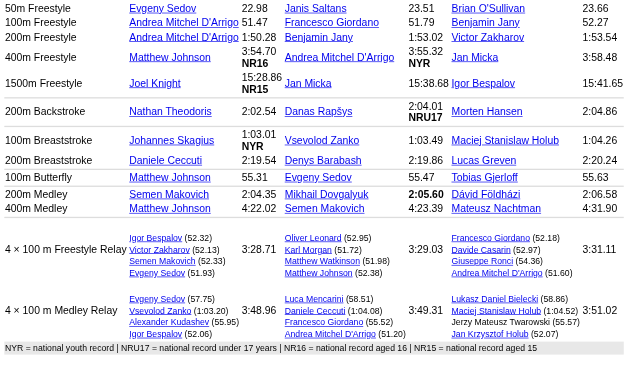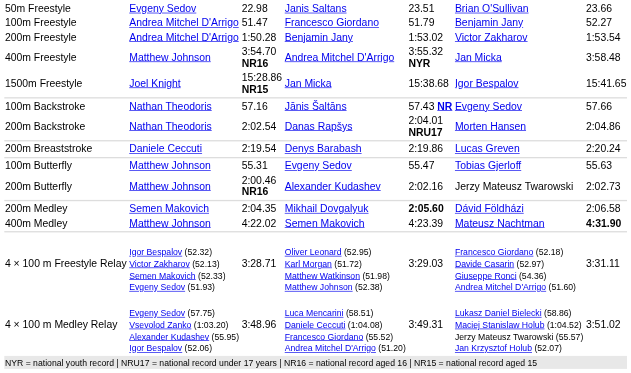 <table>
 <tr>
 <td>50m Freestyle</td>
 <td><a href='#'>Evgeny Sedov</a> <br> </td>
 <td>22.98</td>
 <td><a href='#'>Janis Saltans</a> <br> </td>
 <td>23.51</td>
 <td><a href='#'>Brian O'Sullivan</a> <br> </td>
 <td>23.66</td>
 </tr>
 <tr>
 <td>100m Freestyle</td>
 <td><a href='#'>Andrea Mitchel D'Arrigo</a><br> </td>
 <td>51.47</td>
 <td><a href='#'>Francesco Giordano</a><br> </td>
 <td>51.79</td>
 <td><a href='#'>Benjamin Jany</a><br> </td>
 <td>52.27</td>
 </tr>
 <tr>
 <td>200m Freestyle</td>
 <td><a href='#'>Andrea Mitchel D'Arrigo</a><br> </td>
 <td>1:50.28</td>
 <td><a href='#'>Benjamin Jany</a><br> </td>
 <td>1:53.02</td>
 <td><a href='#'>Victor Zakharov</a><br> </td>
 <td>1:53.54</td>
 </tr>
 <tr>
 <td>400m Freestyle</td>
 <td><a href='#'>Matthew Johnson</a><br> </td>
 <td>3:54.70 <br><strong>NR16</strong></td>
 <td><a href='#'>Andrea Mitchel D'Arrigo</a><br> </td>
 <td>3:55.32 <br> <strong>NYR</strong></td>
 <td><a href='#'>Jan Micka</a><br> </td>
 <td>3:58.48</td>
 </tr>
 <tr>
 <td>1500m Freestyle</td>
 <td><a href='#'>Joel Knight</a> <br> </td>
 <td>15:28.86<br><strong>NR15</strong></td>
 <td><a href='#'>Jan Micka</a> <br> </td>
 <td>15:38.68</td>
 <td><a href='#'>Igor Bespalov</a> <br> </td>
 <td>15:41.65</td>
 </tr>
 <tr bgcolor=#DDDDDD>
 <td colspan=7></td>
 </tr>
 <tr>
+<td>100m Backstroke</td>
+<td><a href='#'>Nathan Theodoris</a><br> </td>
+<td>57.16</td>
+<td><a href='#'>Jānis Šaltāns</a><br> </td>
+<td>57.43 <strong><a href='#'>NR</a></strong></td>
+<td><a href='#'>Evgeny Sedov</a><br> </td>
+<td>57.66</td>
+</tr>
+<tr>
 <td>200m Backstroke</td>
 <td><a href='#'>Nathan Theodoris</a><br> </td>
 <td>2:02.54</td>
 <td><a href='#'>Danas Rapšys</a><br> </td>
 <td>2:04.01 <br> <strong>NRU17</strong></td>
 <td><a href='#'>Morten Hansen</a><br> </td>
 <td>2:04.86</td>
 </tr>
 <tr bgcolor=#DDDDDD>
 <td colspan=7></td>
-</tr>
-<tr>
-<td>100m Breaststroke</td>
-<td><a href='#'>Johannes Skagius</a> <br> </td>
-<td>1:03.01<br> <strong>NYR</strong></td>
-<td><a href='#'>Vsevolod Zanko</a> <br> </td>
-<td>1:03.49</td>
-<td><a href='#'>Maciej Stanislaw Holub</a> <br> </td>
-<td>1:04.26</td>
 </tr>
 <tr>
 <td>200m Breaststroke</td>
 <td><a href='#'>Daniele Ceccuti</a><br> </td>
 <td>2:19.54</td>
 <td><a href='#'>Denys Barabash</a><br> </td>
 <td>2:19.86</td>
 <td><a href='#'>Lucas Greven</a><br> </td>
 <td>2:20.24</td>
 </tr>
 <tr bgcolor=#DDDDDD>
 <td colspan=7></td>
 </tr>
 <tr>
 <td>100m Butterfly</td>
 <td><a href='#'>Matthew Johnson</a><br> </td>
 <td>55.31</td>
 <td><a href='#'>Evgeny Sedov</a><br> </td>
 <td>55.47</td>
 <td><a href='#'>Tobias Gjerloff</a><br> </td>
 <td>55.63</td>
 </tr>
+<tr>
+<td>200m Butterfly</td>
+<td><a href='#'>Matthew Johnson</a> <br> </td>
+<td>2:00.46<br><strong>NR16</strong></td>
+<td><a href='#'>Alexander Kudashev</a> <br> </td>
+<td>2:02.16</td>
+<td>Jerzy Mateusz Twarowski <br> </td>
+<td>2:02.73</td>
+</tr>
 <tr bgcolor=#DDDDDD>
 <td colspan=7></td>
 </tr>
 <tr>
 <td>200m Medley</td>
 <td><a href='#'>Semen Makovich</a><br> </td>
 <td>2:04.35</td>
 <td><a href='#'>Mikhail Dovgalyuk</a><br> </td>
 <td><strong>2:05.60</strong></td>
 <td><a href='#'>Dávid Földházi</a><br> </td>
 <td>2:06.58</td>
 </tr>
 <tr>
 <td>400m Medley</td>
 <td><a href='#'>Matthew Johnson</a><br> </td>
 <td>4:22.02</td>
 <td><a href='#'>Semen Makovich</a><br> </td>
 <td>4:23.39</td>
 <td><a href='#'>Mateusz Nachtman</a><br> </td>
-<td>4:31.90</td>
+<td><strong>4:31.90</strong></td>
 </tr>
 <tr bgcolor=#DDDDDD>
 <td colspan=7></td>
 </tr>
 <tr>
 <td>4 × 100 m Freestyle Relay</td>
 <td> <br><small> <a href='#'>Igor Bespalov</a> (52.32)<br><a href='#'>Victor Zakharov</a> (52.13) <br> <a href='#'>Semen Makovich</a> (52.33)<br><a href='#'>Evgeny Sedov</a> (51.93)</small></td>
 <td>3:28.71</td>
 <td> <br><small> <a href='#'>Oliver Leonard</a> (52.95)<br><a href='#'>Karl Morgan</a> (51.72)<br> <a href='#'>Matthew Watkinson</a> (51.98)<br><a href='#'>Matthew Johnson</a> (52.38)</small></td>
 <td>3:29.03</td>
 <td> <br><small> <a href='#'>Francesco Giordano</a> (52.18)<br><a href='#'>Davide Casarin</a> (52.97)<br> <a href='#'>Giuseppe Ronci</a> (54.36)<br><a href='#'>Andrea Mitchel D'Arrigo</a> (51.60)</small></td>
 <td>3:31.11</td>
 </tr>
 <tr>
 <td>4 × 100 m Medley Relay</td>
 <td> <br><small> <a href='#'>Evgeny Sedov</a> (57.75)<br><a href='#'>Vsevolod Zanko</a> (1:03.20) <br> <a href='#'>Alexander Kudashev</a> (55.95)<br><a href='#'>Igor Bespalov</a> (52.06)</small></td>
 <td>3:48.96</td>
 <td> <br><small> <a href='#'>Luca Mencarini</a> (58.51)<br><a href='#'>Daniele Ceccuti</a> (1:04.08)<br> <a href='#'>Francesco Giordano</a> (55.52)<br><a href='#'>Andrea Mitchel D'Arrigo</a> (51.20)</small></td>
 <td>3:49.31</td>
 <td> <br><small> <a href='#'>Lukasz Daniel Bielecki</a> (58.86)<br><a href='#'>Maciej Stanislaw Holub</a> (1:04.52)<br> Jerzy Mateusz Twarowski (55.57)<br><a href='#'>Jan Krzysztof Holub</a> (52.07)</small></td>
 <td>3:51.02</td>
 </tr>
 <tr bgcolor= e8e8e8>
 <td colspan=7><small> NYR = national youth record  |  NRU17 = national record under 17 years  |  NR16 = national record aged 16  |  NR15 = national record aged 15</small></td>
 </tr>
 </table>
